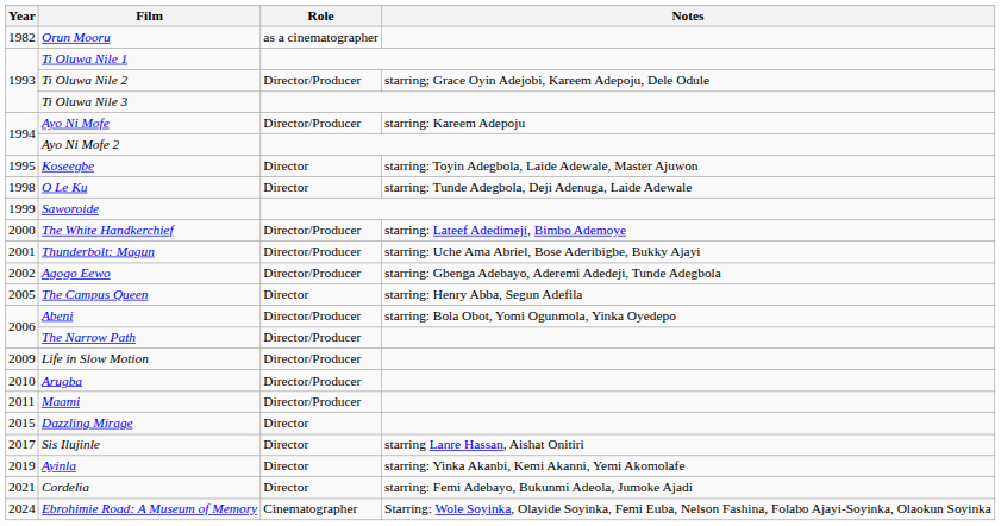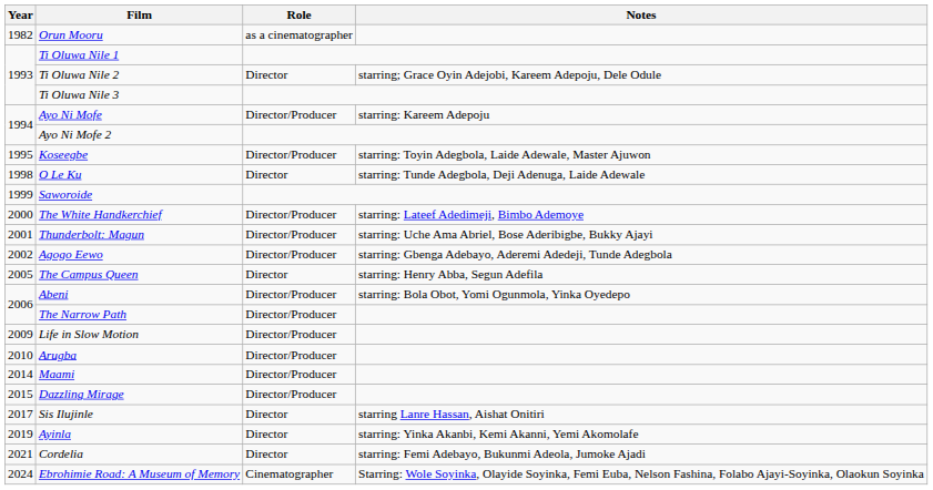 <table class="wikitable">
 <tr>
 <th>Year</th>
 <th>Film</th>
 <th>Role</th>
 <th>Notes</th>
 </tr>
 <tr>
 <td>1982</td>
 <td><em><a href='#'>Orun Mooru</a></em></td>
 <td>as a cinematographer</td>
 <td></td>
 </tr>
 <tr>
 <td rowspan="3">1993</td>
 <td><em><a href='#'>Ti Oluwa Nile 1</a></em></td>
 </tr>
 <tr>
 <td><em>Ti Oluwa Nile 2</em></td>
-<td>Director/Producer</td>
+<td>Director</td>
 <td>starring; Grace Oyin Adejobi, Kareem Adepoju, Dele Odule</td>
 </tr>
 <tr>
 <td><em>Ti Oluwa Nile 3</em></td>
 </tr>
 <tr>
 <td rowspan="2">1994</td>
 <td><em><a href='#'>Ayo Ni Mofe</a></em></td>
 <td>Director/Producer</td>
 <td>starring: Kareem Adepoju</td>
 </tr>
 <tr>
 <td><em>Ayo Ni Mofe 2</em></td>
 </tr>
 <tr>
 <td>1995</td>
 <td><em><a href='#'>Koseegbe</a></em></td>
-<td>Director</td>
+<td>Director/Producer</td>
 <td>starring: Toyin Adegbola, Laide Adewale, Master Ajuwon</td>
 </tr>
 <tr>
 <td>1998</td>
 <td><em><a href='#'>O Le Ku</a></em></td>
 <td>Director</td>
 <td>starring: Tunde Adegbola, Deji Adenuga, Laide Adewale</td>
 </tr>
 <tr>
 <td>1999</td>
 <td><em><a href='#'>Saworoide</a></em></td>
 </tr>
 <tr>
 <td>2000</td>
 <td><em><a href='#'>The White Handkerchief</a></em></td>
 <td>Director/Producer</td>
 <td>starring: <a href='#'>Lateef Adedimeji</a>, <a href='#'>Bimbo Ademoye</a></td>
 </tr>
 <tr>
 <td>2001</td>
 <td><em><a href='#'>Thunderbolt: Magun</a></em></td>
 <td>Director/Producer</td>
 <td>starring: Uche Ama Abriel, Bose Aderibigbe, Bukky Ajayi</td>
 </tr>
 <tr>
 <td>2002</td>
 <td><em><a href='#'>Agogo Eewo</a></em></td>
 <td>Director/Producer</td>
 <td>starring: Gbenga Adebayo, Aderemi Adedeji, Tunde Adegbola</td>
 </tr>
 <tr>
 <td>2005</td>
 <td><em><a href='#'>The Campus Queen</a></em></td>
 <td>Director</td>
 <td>starring: Henry Abba, Segun Adefila</td>
 </tr>
 <tr>
 <td rowspan="2">2006</td>
 <td><em><a href='#'>Abeni</a></em></td>
 <td>Director/Producer</td>
 <td>starring: Bola Obot, Yomi Ogunmola, Yinka Oyedepo</td>
 </tr>
 <tr>
 <td><em><a href='#'>The Narrow Path</a></em></td>
 <td>Director/Producer</td>
 <td></td>
 </tr>
 <tr>
 <td>2009</td>
 <td><em>Life in Slow Motion</em></td>
 <td>Director/Producer</td>
 <td></td>
 </tr>
 <tr>
 <td>2010</td>
 <td><em><a href='#'>Arugba</a></em></td>
 <td>Director/Producer</td>
 <td></td>
 </tr>
 <tr>
-<td>2011</td>
+<td>2014</td>
 <td><em><a href='#'>Maami</a></em></td>
 <td>Director/Producer</td>
 <td></td>
 </tr>
 <tr>
 <td>2015</td>
 <td><em><a href='#'>Dazzling Mirage</a></em></td>
-<td>Director</td>
+<td>Director/Producer</td>
 <td></td>
 </tr>
 <tr>
 <td>2017</td>
 <td><em>Sis Ilujinle</em></td>
 <td>Director</td>
 <td>starring <a href='#'>Lanre Hassan</a>, Aishat Onitiri</td>
 </tr>
 <tr>
 <td>2019</td>
 <td><em><a href='#'>Ayinla</a></em></td>
 <td>Director</td>
 <td>starring: Yinka Akanbi, Kemi Akanni, Yemi Akomolafe</td>
 </tr>
 <tr>
 <td>2021</td>
 <td><em>Cordelia</em></td>
 <td>Director</td>
 <td>starring: Femi Adebayo, Bukunmi Adeola, Jumoke Ajadi</td>
 </tr>
 <tr>
 <td>2024</td>
 <td><em><a href='#'>Ebrohimie Road: A Museum of Memory</a></em></td>
 <td>Cinematographer</td>
 <td>Starring: <a href='#'>Wole Soyinka</a>, Olayide Soyinka, Femi Euba, Nelson Fashina, Folabo Ajayi-Soyinka, Olaokun Soyinka</td>
 </tr>
 </table>
